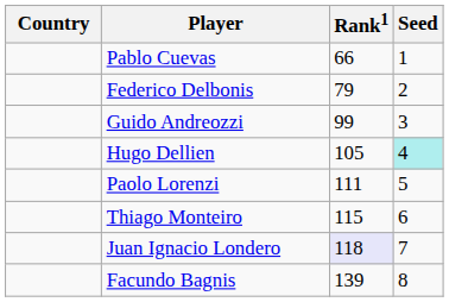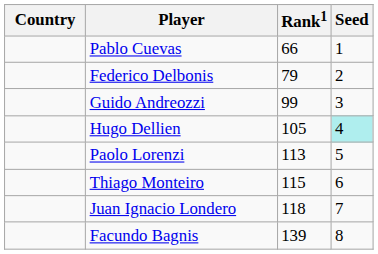 <table class="sortable wikitable">
 <tr>
 <th width="70">Country</th>
 <th width="175">Player</th>
 <th>Rank<sup>1</sup></th>
 <th>Seed</th>
 </tr>
 <tr>
 <td></td>
 <td><a href='#'>Pablo Cuevas</a></td>
 <td>66</td>
 <td>1</td>
 </tr>
 <tr>
 <td></td>
 <td><a href='#'>Federico Delbonis</a></td>
 <td>79</td>
 <td>2</td>
 </tr>
 <tr>
 <td></td>
 <td><a href='#'>Guido Andreozzi</a></td>
 <td>99</td>
 <td>3</td>
 </tr>
 <tr>
 <td></td>
 <td><a href='#'>Hugo Dellien</a></td>
 <td>105</td>
 <td style="background: paleturquoise;">4</td>
 </tr>
 <tr>
 <td></td>
 <td><a href='#'>Paolo Lorenzi</a></td>
-<td>111</td>
+<td>113</td>
 <td>5</td>
 </tr>
 <tr>
 <td></td>
 <td><a href='#'>Thiago Monteiro</a></td>
 <td>115</td>
 <td>6</td>
 </tr>
 <tr>
 <td></td>
 <td><a href='#'>Juan Ignacio Londero</a></td>
-<td style="background: lavender;">118</td>
+<td>118</td>
 <td>7</td>
 </tr>
 <tr>
 <td></td>
 <td><a href='#'>Facundo Bagnis</a></td>
 <td>139</td>
 <td>8</td>
 </tr>
 </table>
